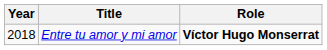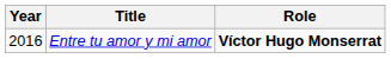 <table class="wikitable sortable">
 <tr>
 <th>Year</th>
 <th>Title</th>
 <th>Role</th>
 </tr>
 <tr>
-<td>2018</td>
+<td>2016</td>
 <td><em><a href='#'>Entre tu amor y mi amor</a></em></td>
 <td><strong>Víctor Hugo Monserrat</strong></td>
 </tr>
 </table>
